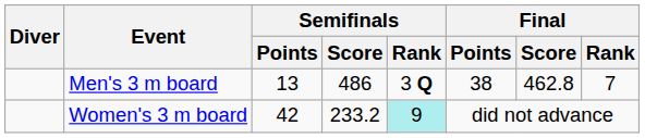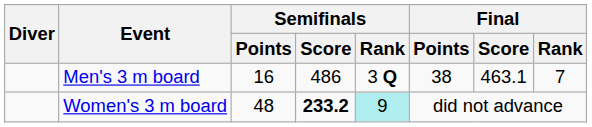 <table class="wikitable sortable">
 <tr>
 <th rowspan=2>Diver</th>
 <th rowspan=2>Event</th>
 <th colspan=3>Semifinals</th>
 <th colspan=3>Final</th>
 </tr>
 <tr>
 <th>Points</th>
 <th>Score</th>
 <th>Rank</th>
 <th>Points</th>
 <th>Score</th>
 <th>Rank</th>
 </tr>
 <tr>
 <td></td>
 <td><a href='#'>Men's 3 m board</a></td>
-<td align=center>13</td>
+<td align=center>16</td>
 <td align=center>486</td>
 <td align=center>3 <strong>Q</strong></td>
 <td align=center>38</td>
-<td align=center>462.8</td>
+<td align=center>463.1</td>
 <td align=center>7</td>
 </tr>
 <tr>
 <td></td>
 <td><a href='#'>Women's 3 m board</a></td>
-<td align=center>42</td>
-<td align=center>233.2</td>
+<td align=center>48</td>
+<td align=center><strong>233.2</strong></td>
 <td align=center style="background: paleturquoise;">9</td>
 <td align=center colspan=3>did not advance</td>
 </tr>
 </table>
